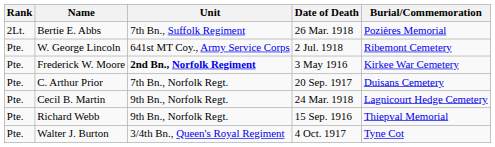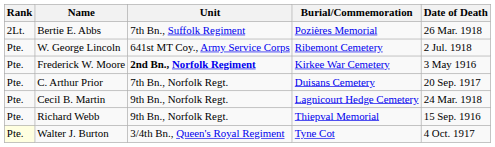 <table class="wikitable">
 <tr>
 <th>Rank</th>
 <th>Name</th>
 <th>Unit</th>
+<th>Burial/Commemoration</th>
 <th>Date of Death</th>
-<th>Burial/Commemoration</th>
 </tr>
 <tr>
 <td>2Lt.</td>
 <td>Bertie E. Abbs</td>
 <td>7th Bn., <a href='#'>Suffolk Regiment</a></td>
+<td><a href='#'>Pozières Memorial</a></td>
 <td>26 Mar. 1918</td>
-<td><a href='#'>Pozières Memorial</a></td>
 </tr>
 <tr>
 <td>Pte.</td>
 <td>W. George Lincoln</td>
 <td>641st MT Coy., <a href='#'>Army Service Corps</a></td>
+<td><a href='#'>Ribemont Cemetery</a></td>
 <td>2 Jul. 1918</td>
-<td><a href='#'>Ribemont Cemetery</a></td>
 </tr>
 <tr>
 <td>Pte.</td>
 <td>Frederick W. Moore</td>
 <td><strong>2nd Bn., <a href='#'>Norfolk Regiment</a></strong></td>
+<td><a href='#'>Kirkee War Cemetery</a></td>
 <td>3 May 1916</td>
-<td><a href='#'>Kirkee War Cemetery</a></td>
 </tr>
 <tr>
 <td>Pte.</td>
 <td>C. Arthur Prior</td>
 <td>7th Bn., Norfolk Regt.</td>
+<td><a href='#'>Duisans Cemetery</a></td>
 <td>20 Sep. 1917</td>
-<td><a href='#'>Duisans Cemetery</a></td>
 </tr>
 <tr>
 <td>Pte.</td>
 <td>Cecil B. Martin</td>
 <td>9th Bn., Norfolk Regt.</td>
+<td><a href='#'>Lagnicourt Hedge Cemetery</a></td>
 <td>24 Mar. 1918</td>
-<td><a href='#'>Lagnicourt Hedge Cemetery</a></td>
 </tr>
 <tr>
 <td>Pte.</td>
 <td>Richard Webb</td>
 <td>9th Bn., Norfolk Regt.</td>
+<td><a href='#'>Thiepval Memorial</a></td>
 <td>15 Sep. 1916</td>
-<td><a href='#'>Thiepval Memorial</a></td>
 </tr>
 <tr>
-<td>Pte.</td>
+<td style="background: lightyellow;">Pte.</td>
 <td>Walter J. Burton</td>
 <td>3/4th Bn., <a href='#'>Queen's Royal Regiment</a></td>
+<td><a href='#'>Tyne Cot</a></td>
 <td>4 Oct. 1917</td>
-<td><a href='#'>Tyne Cot</a></td>
 </tr>
 </table>
